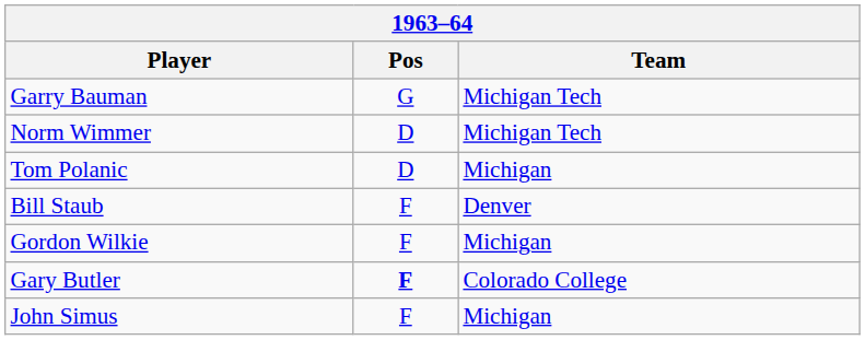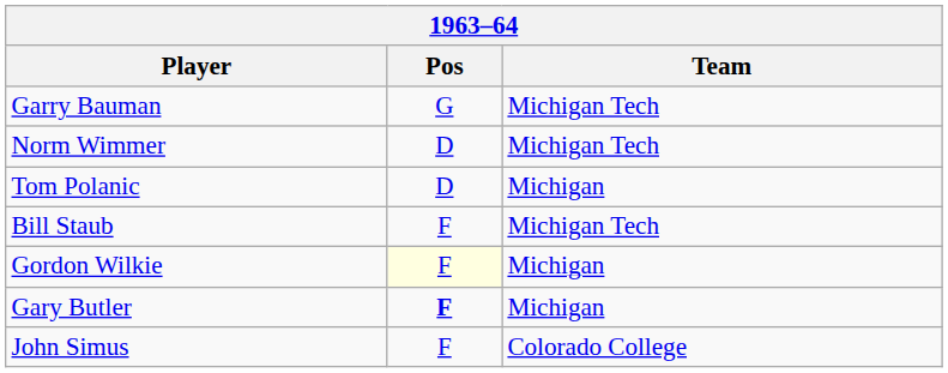 <table class="wikitable" width=95%>
 <tr>
 <th colspan=3><a href='#'>1963–64</a></th>
 </tr>
 <tr>
 <th>Player</th>
 <th>Pos</th>
 <th>Team</th>
 </tr>
 <tr>
 <td><a href='#'>Garry Bauman</a></td>
 <td align=center><a href='#'>G</a></td>
 <td><a href='#'>Michigan Tech</a></td>
 </tr>
 <tr>
 <td><a href='#'>Norm Wimmer</a></td>
 <td align=center><a href='#'>D</a></td>
 <td><a href='#'>Michigan Tech</a></td>
 </tr>
 <tr>
 <td><a href='#'>Tom Polanic</a></td>
 <td align=center><a href='#'>D</a></td>
 <td><a href='#'>Michigan</a></td>
 </tr>
 <tr>
 <td><a href='#'>Bill Staub</a></td>
 <td align=center><a href='#'>F</a></td>
-<td><a href='#'>Denver</a></td>
+<td><a href='#'>Michigan Tech</a></td>
 </tr>
 <tr>
 <td><a href='#'>Gordon Wilkie</a></td>
-<td align=center><a href='#'>F</a></td>
+<td align=center style="background: lightyellow;"><a href='#'>F</a></td>
 <td><a href='#'>Michigan</a></td>
 </tr>
 <tr>
 <td><a href='#'>Gary Butler</a></td>
 <td align=center><strong><a href='#'>F</a></strong></td>
-<td><a href='#'>Colorado College</a></td>
+<td><a href='#'>Michigan</a></td>
 </tr>
 <tr>
 <td><a href='#'>John Simus</a></td>
 <td align=center><a href='#'>F</a></td>
-<td><a href='#'>Michigan</a></td>
+<td><a href='#'>Colorado College</a></td>
 </tr>
 </table>
